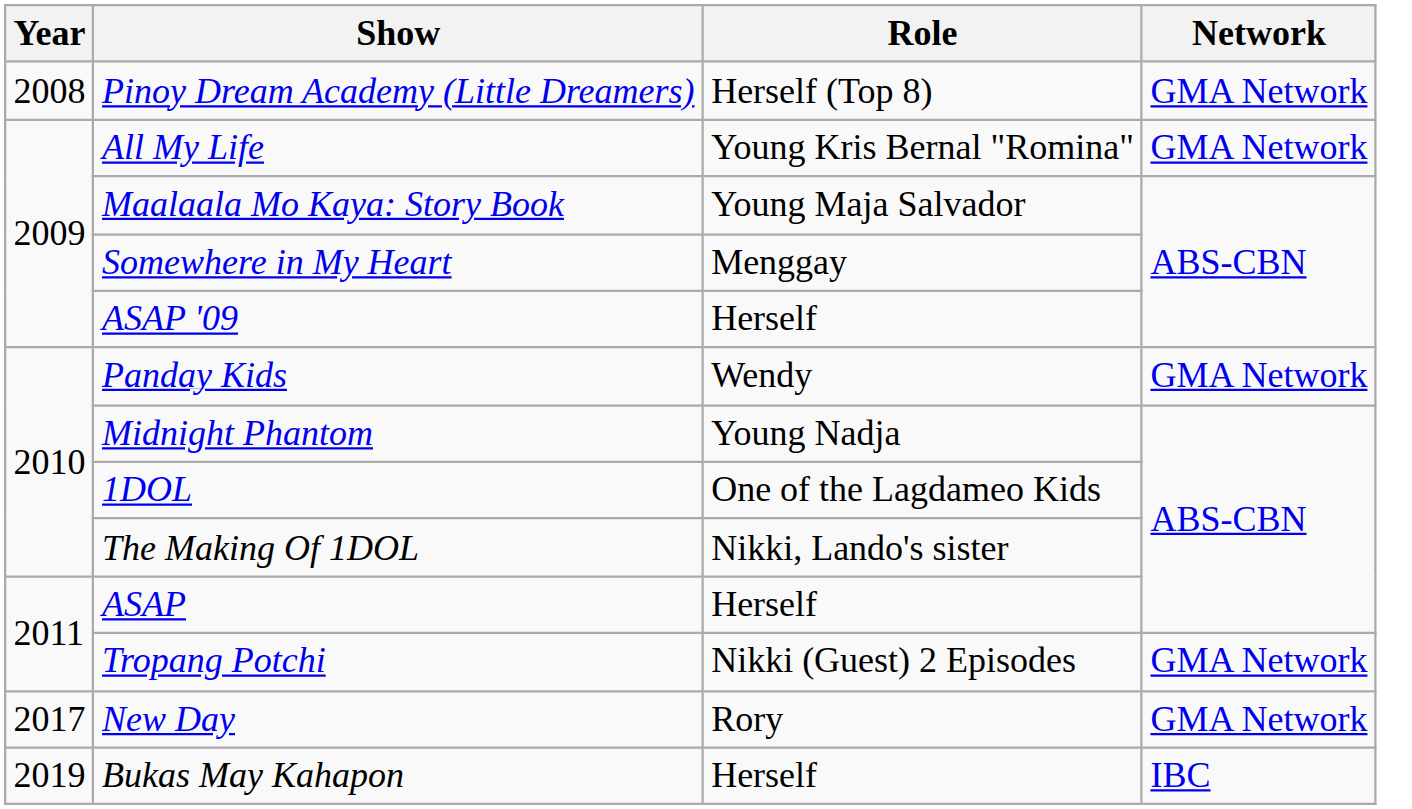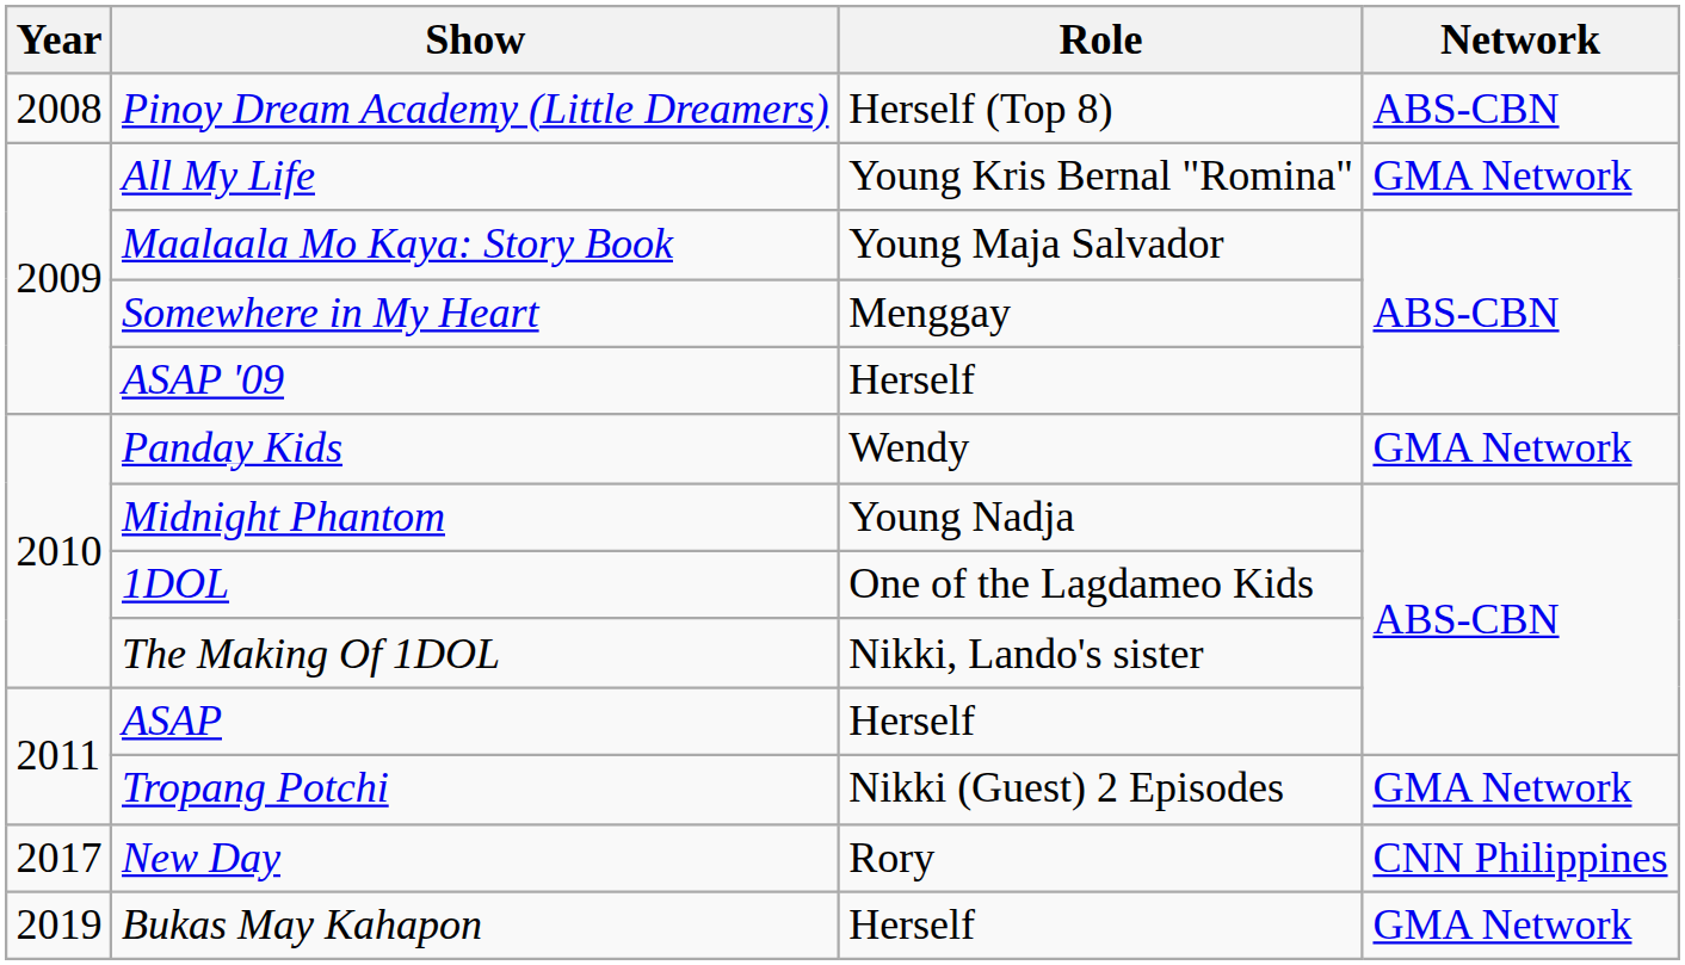 <table class="wikitable">
 <tr>
 <th>Year</th>
 <th>Show</th>
 <th>Role</th>
 <th>Network</th>
 </tr>
 <tr>
 <td>2008</td>
 <td><em><a href='#'>Pinoy Dream Academy (Little Dreamers)</a></em></td>
 <td>Herself (Top 8)</td>
-<td><a href='#'>GMA Network</a></td>
+<td><a href='#'>ABS-CBN</a></td>
 </tr>
 <tr>
 <td rowspan="4">2009</td>
 <td><em><a href='#'>All My Life</a></em></td>
 <td>Young Kris Bernal "Romina"</td>
 <td><a href='#'>GMA Network</a></td>
 </tr>
 <tr>
 <td><em><a href='#'>Maalaala Mo Kaya: Story Book</a></em></td>
 <td>Young Maja Salvador</td>
 <td rowspan="3"><a href='#'>ABS-CBN</a></td>
 </tr>
 <tr>
 <td><em><a href='#'>Somewhere in My Heart</a></em></td>
 <td>Menggay</td>
 </tr>
 <tr>
 <td><em><a href='#'>ASAP '09</a></em></td>
 <td>Herself</td>
 </tr>
 <tr>
 <td rowspan="4">2010</td>
 <td><em><a href='#'>Panday Kids</a></em></td>
 <td>Wendy</td>
 <td><a href='#'>GMA Network</a></td>
 </tr>
 <tr>
 <td><em><a href='#'>Midnight Phantom</a></em></td>
 <td>Young Nadja</td>
 <td rowspan="4"><a href='#'>ABS-CBN</a></td>
 </tr>
 <tr>
 <td><em><a href='#'>1DOL</a></em></td>
 <td>One of the Lagdameo Kids</td>
 </tr>
 <tr>
 <td><em>The Making Of 1DOL</em></td>
 <td>Nikki, Lando's sister</td>
 </tr>
 <tr>
 <td rowspan="2">2011</td>
 <td><em><a href='#'>ASAP</a></em></td>
 <td>Herself</td>
 </tr>
 <tr>
 <td><em><a href='#'>Tropang Potchi</a></em></td>
 <td>Nikki (Guest) 2 Episodes</td>
 <td><a href='#'>GMA Network</a></td>
 </tr>
 <tr>
 <td>2017</td>
 <td><em><a href='#'>New Day</a></em></td>
 <td>Rory</td>
-<td><a href='#'>GMA Network</a></td>
+<td><a href='#'>CNN Philippines</a></td>
 </tr>
 <tr>
 <td>2019</td>
 <td><em>Bukas May Kahapon</em></td>
 <td>Herself</td>
-<td><a href='#'>IBC</a></td>
+<td><a href='#'>GMA Network</a></td>
 </tr>
 </table>
